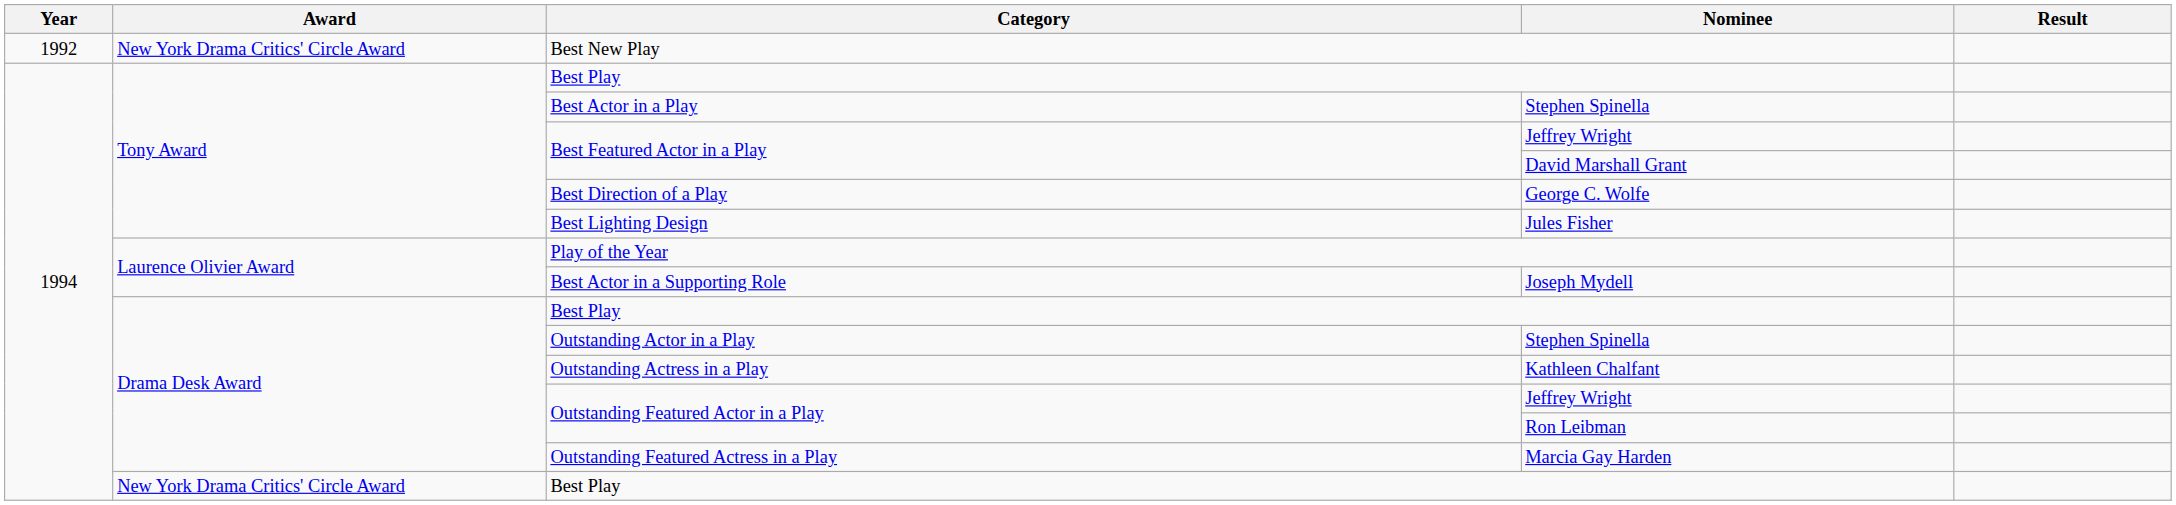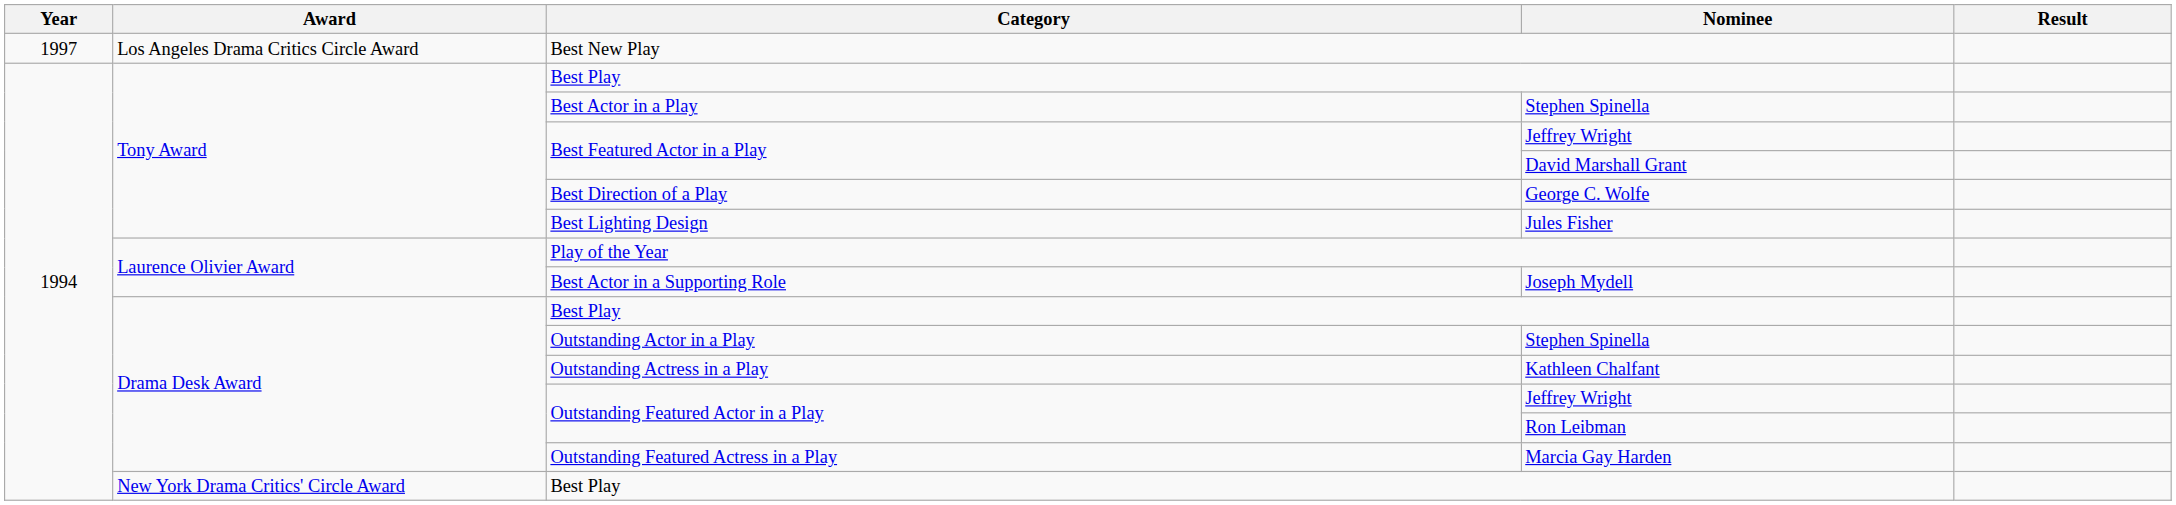 <table class="wikitable" width="95%">
 <tr>
 <th width="5%">Year</th>
 <th width="20%">Award</th>
 <th width="45%">Category</th>
 <th width="20%">Nominee</th>
 <th width="10%">Result</th>
 </tr>
 <tr>
-<td style="text-align: center;">1992</td>
-<td><a href='#'>New York Drama Critics' Circle Award</a></td>
+<td style="text-align: center;">1997</td>
+<td>Los Angeles Drama Critics Circle Award</td>
 <td colspan="2">Best New Play</td>
 <td></td>
 </tr>
 <tr>
 <td rowspan="15" style="text-align:center;">1994</td>
 <td rowspan="6"><a href='#'>Tony Award</a></td>
 <td colspan="2"><a href='#'>Best Play</a></td>
 <td></td>
 </tr>
 <tr>
 <td><a href='#'>Best Actor in a Play</a></td>
 <td><a href='#'>Stephen Spinella</a></td>
 <td></td>
 </tr>
 <tr>
 <td rowspan="2"><a href='#'>Best Featured Actor in a Play</a></td>
 <td><a href='#'>Jeffrey Wright</a></td>
 <td></td>
 </tr>
 <tr>
 <td><a href='#'>David Marshall Grant</a></td>
 <td></td>
 </tr>
 <tr>
 <td><a href='#'>Best Direction of a Play</a></td>
 <td><a href='#'>George C. Wolfe</a></td>
 <td></td>
 </tr>
 <tr>
 <td><a href='#'>Best Lighting Design</a></td>
 <td><a href='#'>Jules Fisher</a></td>
 <td></td>
 </tr>
 <tr>
 <td rowspan="2"><a href='#'>Laurence Olivier Award</a></td>
 <td colspan="2"><a href='#'>Play of the Year</a></td>
 <td></td>
 </tr>
 <tr>
 <td><a href='#'>Best Actor in a Supporting Role</a></td>
 <td><a href='#'>Joseph Mydell</a></td>
 <td></td>
 </tr>
 <tr>
 <td rowspan="6"><a href='#'>Drama Desk Award</a></td>
 <td colspan="2"><a href='#'>Best Play</a></td>
 <td></td>
 </tr>
 <tr>
 <td><a href='#'>Outstanding Actor in a Play</a></td>
 <td><a href='#'>Stephen Spinella</a></td>
 <td></td>
 </tr>
 <tr>
 <td><a href='#'>Outstanding Actress in a Play</a></td>
 <td><a href='#'>Kathleen Chalfant</a></td>
 <td></td>
 </tr>
 <tr>
 <td rowspan="2"><a href='#'>Outstanding Featured Actor in a Play</a></td>
 <td><a href='#'>Jeffrey Wright</a></td>
 <td></td>
 </tr>
 <tr>
 <td><a href='#'>Ron Leibman</a></td>
 <td></td>
 </tr>
 <tr>
 <td><a href='#'>Outstanding Featured Actress in a Play</a></td>
 <td><a href='#'>Marcia Gay Harden</a></td>
 <td></td>
 </tr>
 <tr>
 <td><a href='#'>New York Drama Critics' Circle Award</a></td>
 <td colspan="2">Best Play</td>
 <td></td>
 </tr>
 </table>
